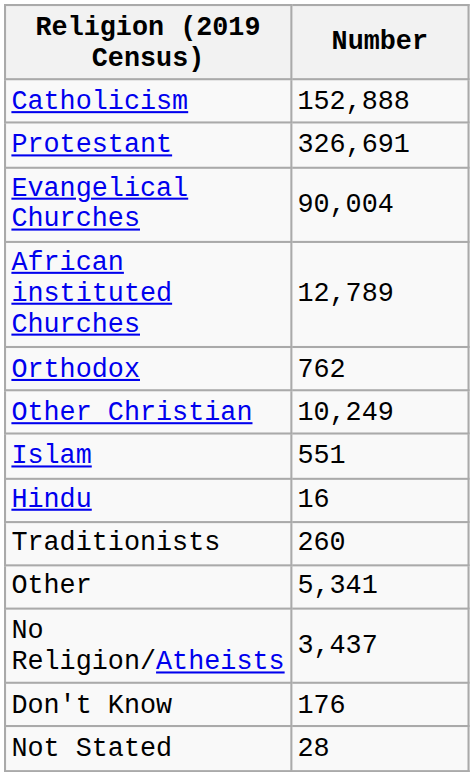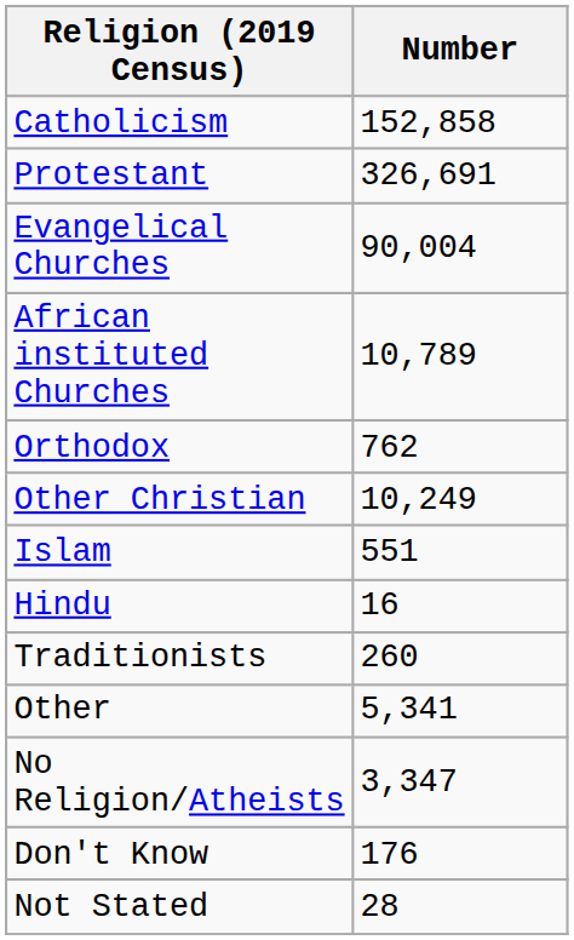 <table class="wikitable">
 <tr>
 <th style="width:100px;">Religion (2019 Census)</th>
 <th style="width:80px;">Number</th>
 </tr>
 <tr>
 <td><a href='#'>Catholicism</a></td>
-<td>152,888</td>
+<td>152,858</td>
 </tr>
 <tr>
 <td><a href='#'>Protestant</a></td>
 <td>326,691</td>
 </tr>
 <tr>
 <td><a href='#'>Evangelical Churches</a></td>
 <td>90,004</td>
 </tr>
 <tr>
 <td><a href='#'>African instituted Churches</a></td>
-<td>12,789</td>
+<td>10,789</td>
 </tr>
 <tr>
 <td><a href='#'>Orthodox</a></td>
 <td>762</td>
 </tr>
 <tr>
 <td><a href='#'>Other Christian</a></td>
 <td>10,249</td>
 </tr>
 <tr>
 <td><a href='#'>Islam</a></td>
 <td>551</td>
 </tr>
 <tr>
 <td><a href='#'>Hindu</a></td>
 <td>16</td>
 </tr>
 <tr>
 <td>Traditionists</td>
 <td>260</td>
 </tr>
 <tr>
 <td>Other</td>
 <td>5,341</td>
 </tr>
 <tr>
 <td>No Religion/<a href='#'>Atheists</a></td>
-<td>3,437</td>
+<td>3,347</td>
 </tr>
 <tr>
 <td>Don't Know</td>
 <td>176</td>
 </tr>
 <tr>
 <td>Not Stated</td>
 <td>28</td>
 </tr>
 <tr>
 </tr>
 </table>
